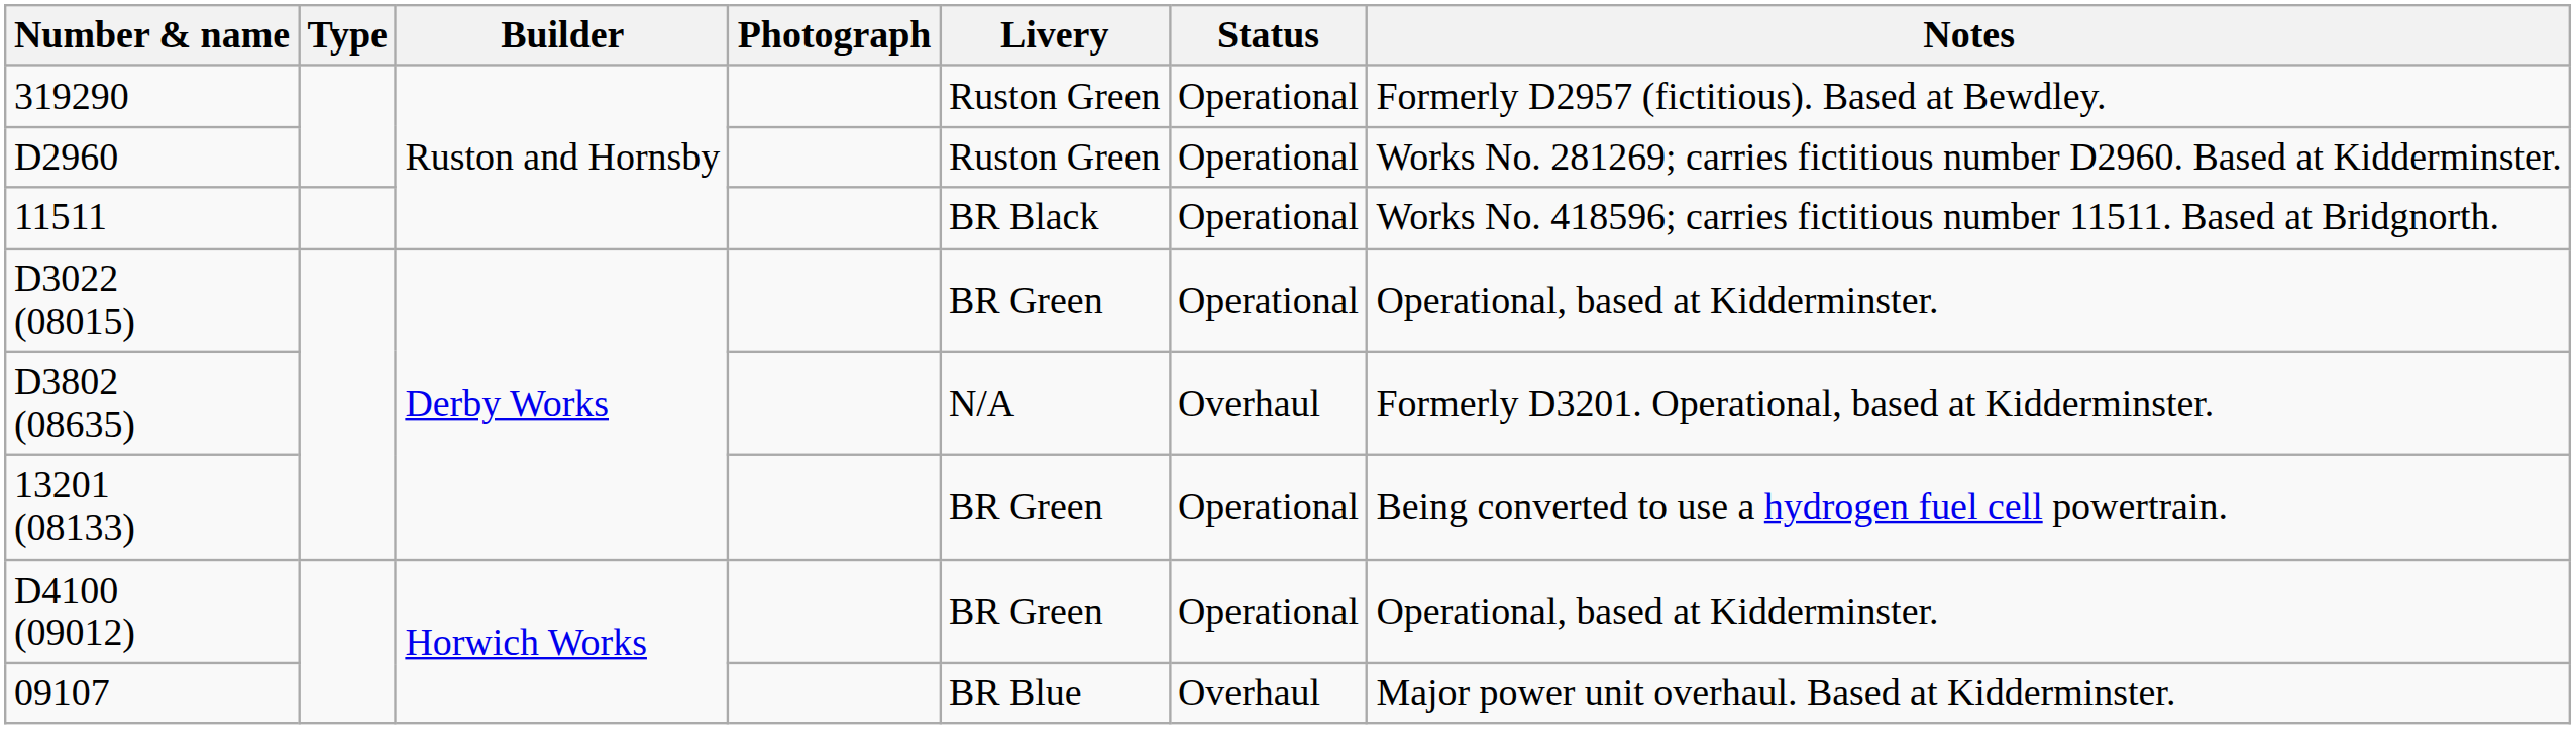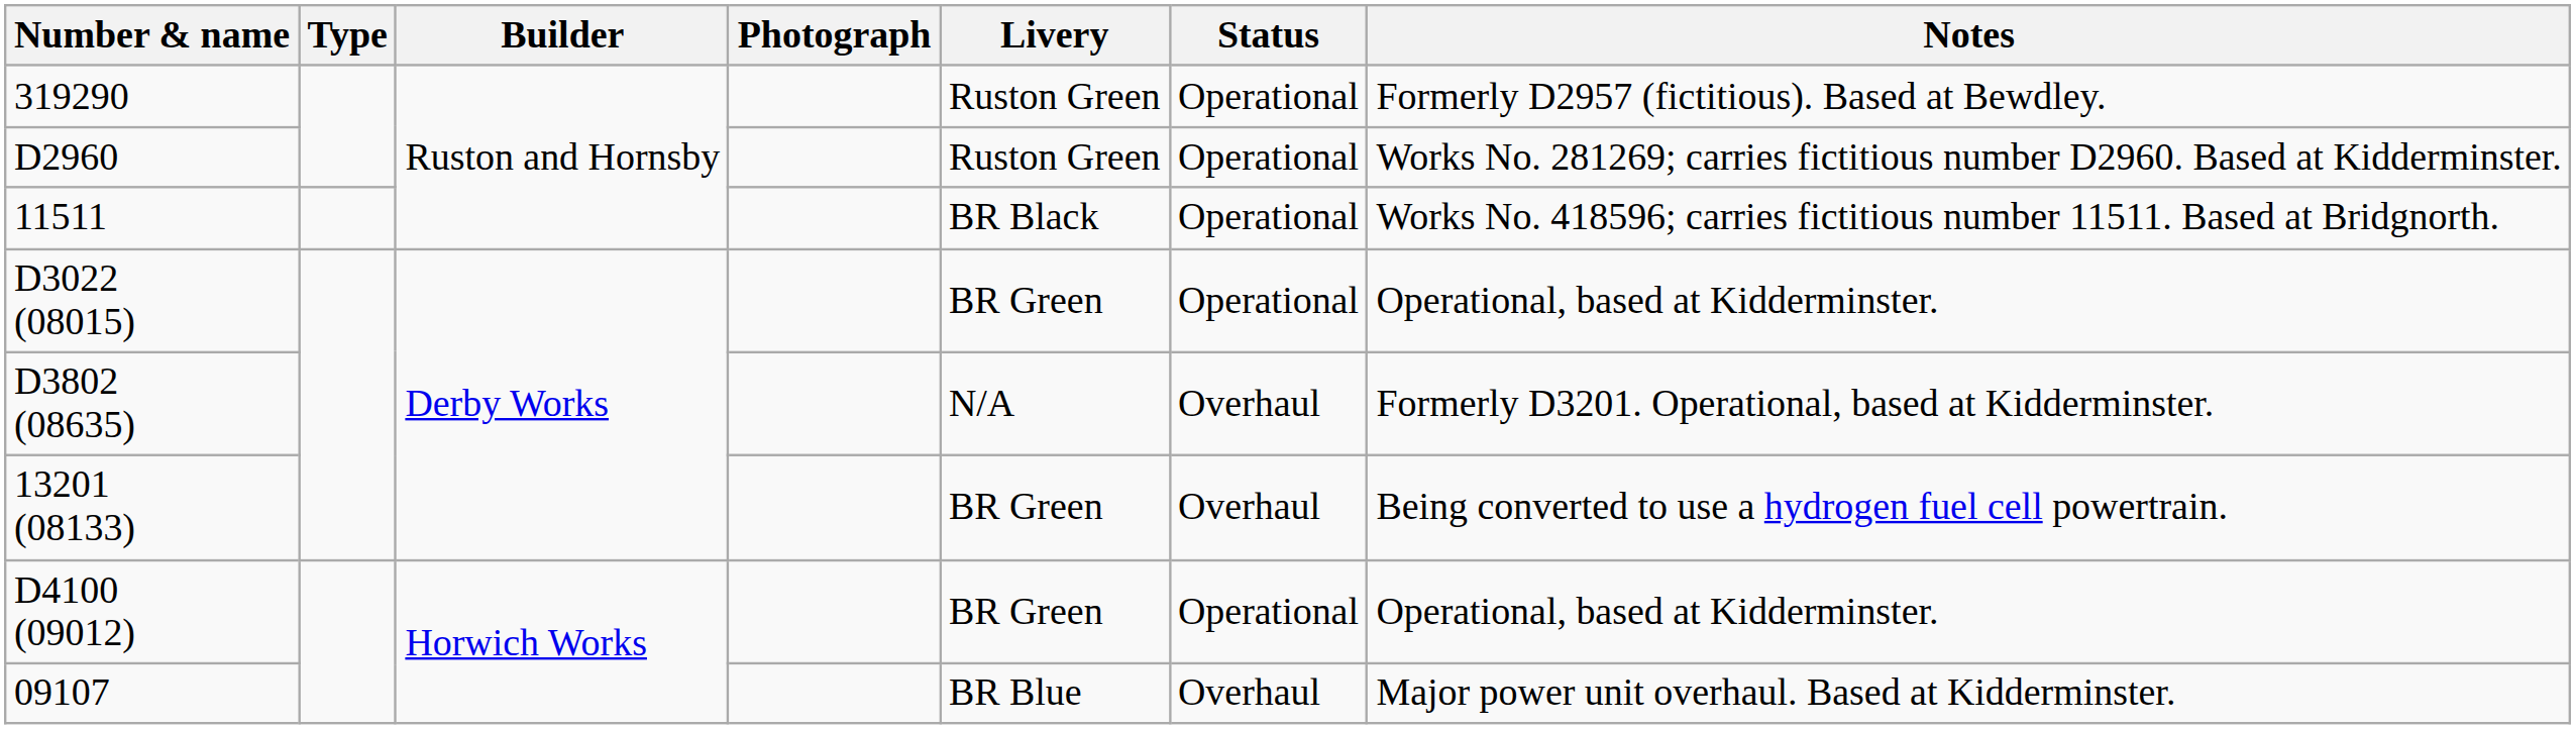 <table class="wikitable">
 <tr>
 <th>Number & name</th>
 <th>Type</th>
 <th>Builder</th>
 <th>Photograph</th>
 <th>Livery</th>
 <th>Status</th>
 <th>Notes</th>
 </tr>
 <tr>
 <td>319290</td>
 <td rowspan=2> </td>
 <td rowspan=3>Ruston and Hornsby</td>
 <td></td>
 <td>Ruston Green</td>
 <td>Operational</td>
 <td>Formerly D2957 (fictitious). Based at Bewdley.</td>
 </tr>
 <tr>
 <td>D2960 </td>
 <td></td>
 <td>Ruston Green</td>
 <td>Operational</td>
 <td>Works No. 281269; carries fictitious number D2960. Based at Kidderminster.</td>
 </tr>
 <tr>
 <td>11511</td>
 <td> </td>
 <td></td>
 <td>BR Black</td>
 <td>Operational</td>
 <td>Works No. 418596; carries fictitious number 11511. Based at Bridgnorth.</td>
 </tr>
 <tr>
 <td>D3022<br>(08015)</td>
 <td rowspan=3> </td>
 <td rowspan=3><a href='#'>Derby Works</a></td>
 <td></td>
 <td>BR Green</td>
 <td>Operational</td>
 <td>Operational, based at Kidderminster.</td>
 </tr>
 <tr>
 <td>D3802<br>(08635)</td>
 <td></td>
 <td>N/A</td>
 <td>Overhaul</td>
 <td>Formerly D3201. Operational, based at Kidderminster.</td>
 </tr>
 <tr>
 <td>13201<br>(08133)</td>
 <td></td>
 <td>BR Green</td>
-<td>Operational</td>
+<td>Overhaul</td>
 <td>Being converted to use a <a href='#'>hydrogen fuel cell</a> powertrain.</td>
 </tr>
 <tr>
 <td>D4100 <br>(09012)</td>
 <td rowspan=2> </td>
 <td rowspan=2><a href='#'>Horwich Works</a></td>
 <td></td>
 <td>BR Green</td>
 <td>Operational</td>
 <td>Operational, based at Kidderminster.</td>
 </tr>
 <tr>
 <td>09107</td>
 <td></td>
 <td>BR Blue</td>
 <td>Overhaul</td>
 <td>Major power unit overhaul. Based at Kidderminster.</td>
 </tr>
 </table>
